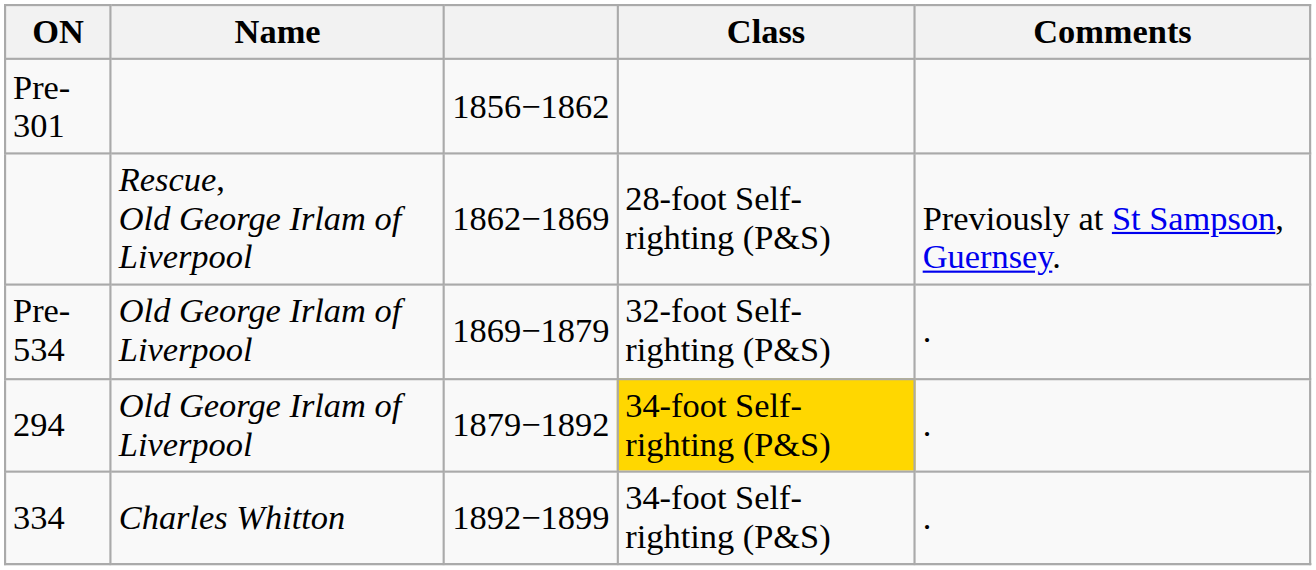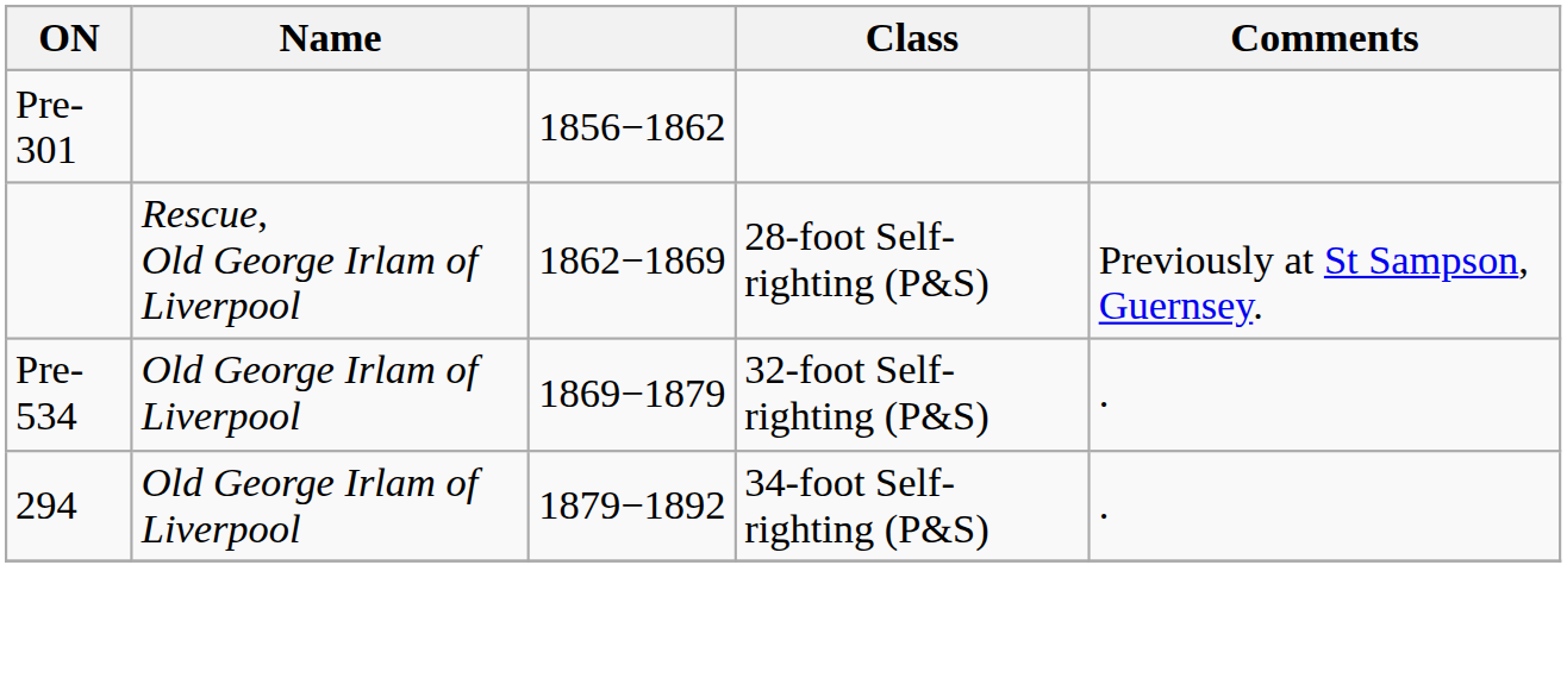 <table class="wikitable">
 <tr>
 <th>ON</th>
 <th>Name</th>
 <th></th>
 <th>Class</th>
 <th>Comments</th>
 </tr>
 <tr>
 <td>Pre-301</td>
 <td></td>
 <td>1856−1862</td>
 <td></td>
 <td></td>
 </tr>
 <tr>
 <td></td>
 <td><em>Rescue</em>,<br><em>Old George Irlam of Liverpool</em> </td>
 <td>1862−1869</td>
 <td>28-foot Self-righting (P&S)</td>
 <td><br>Previously at <a href='#'>St Sampson</a>, <a href='#'>Guernsey</a>.</td>
 </tr>
 <tr>
 <td>Pre-534</td>
 <td><em>Old George Irlam of Liverpool</em></td>
 <td>1869−1879</td>
 <td>32-foot Self-righting (P&S)</td>
 <td>.</td>
 </tr>
 <tr>
 <td>294</td>
 <td><em>Old George Irlam of Liverpool</em></td>
 <td>1879−1892</td>
-<td style="background: gold;">34-foot Self-righting (P&S)</td>
-<td>.</td>
-</tr>
-<tr>
-<td>334</td>
-<td><em>Charles Whitton</em></td>
-<td>1892−1899</td>
 <td>34-foot Self-righting (P&S)</td>
 <td>.</td>
 </tr>
 <tr>
 </tr>
 </table>
